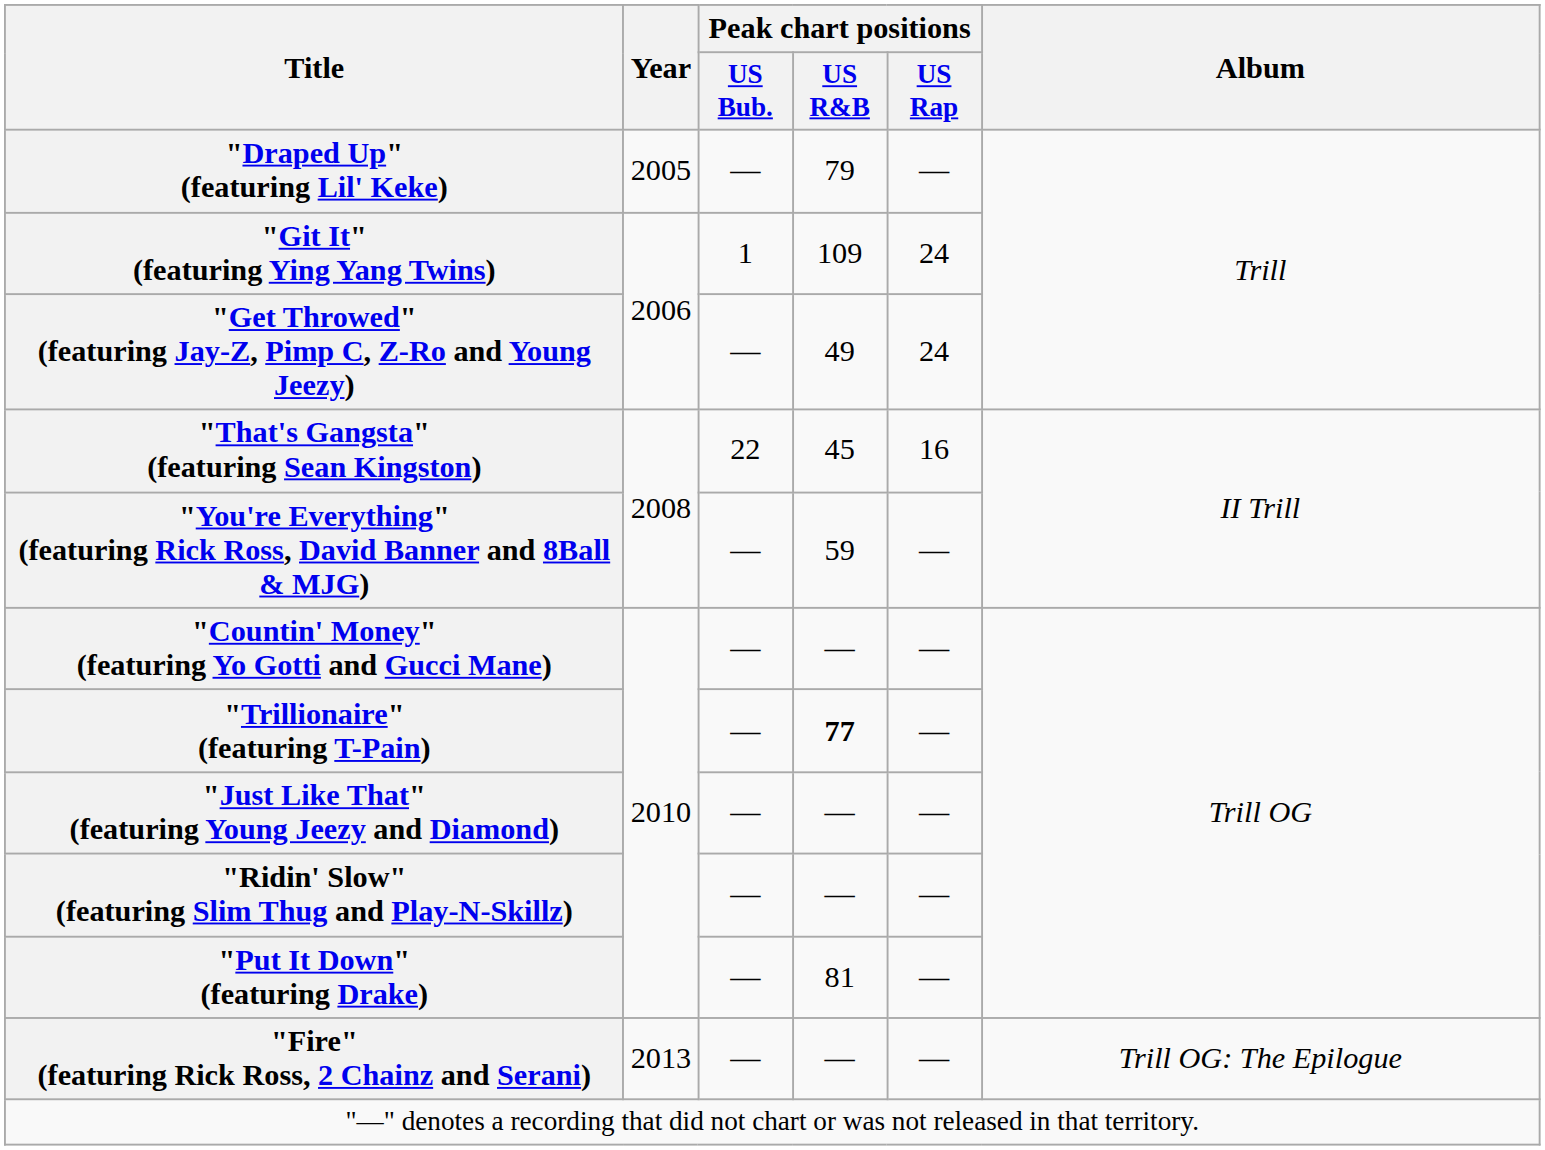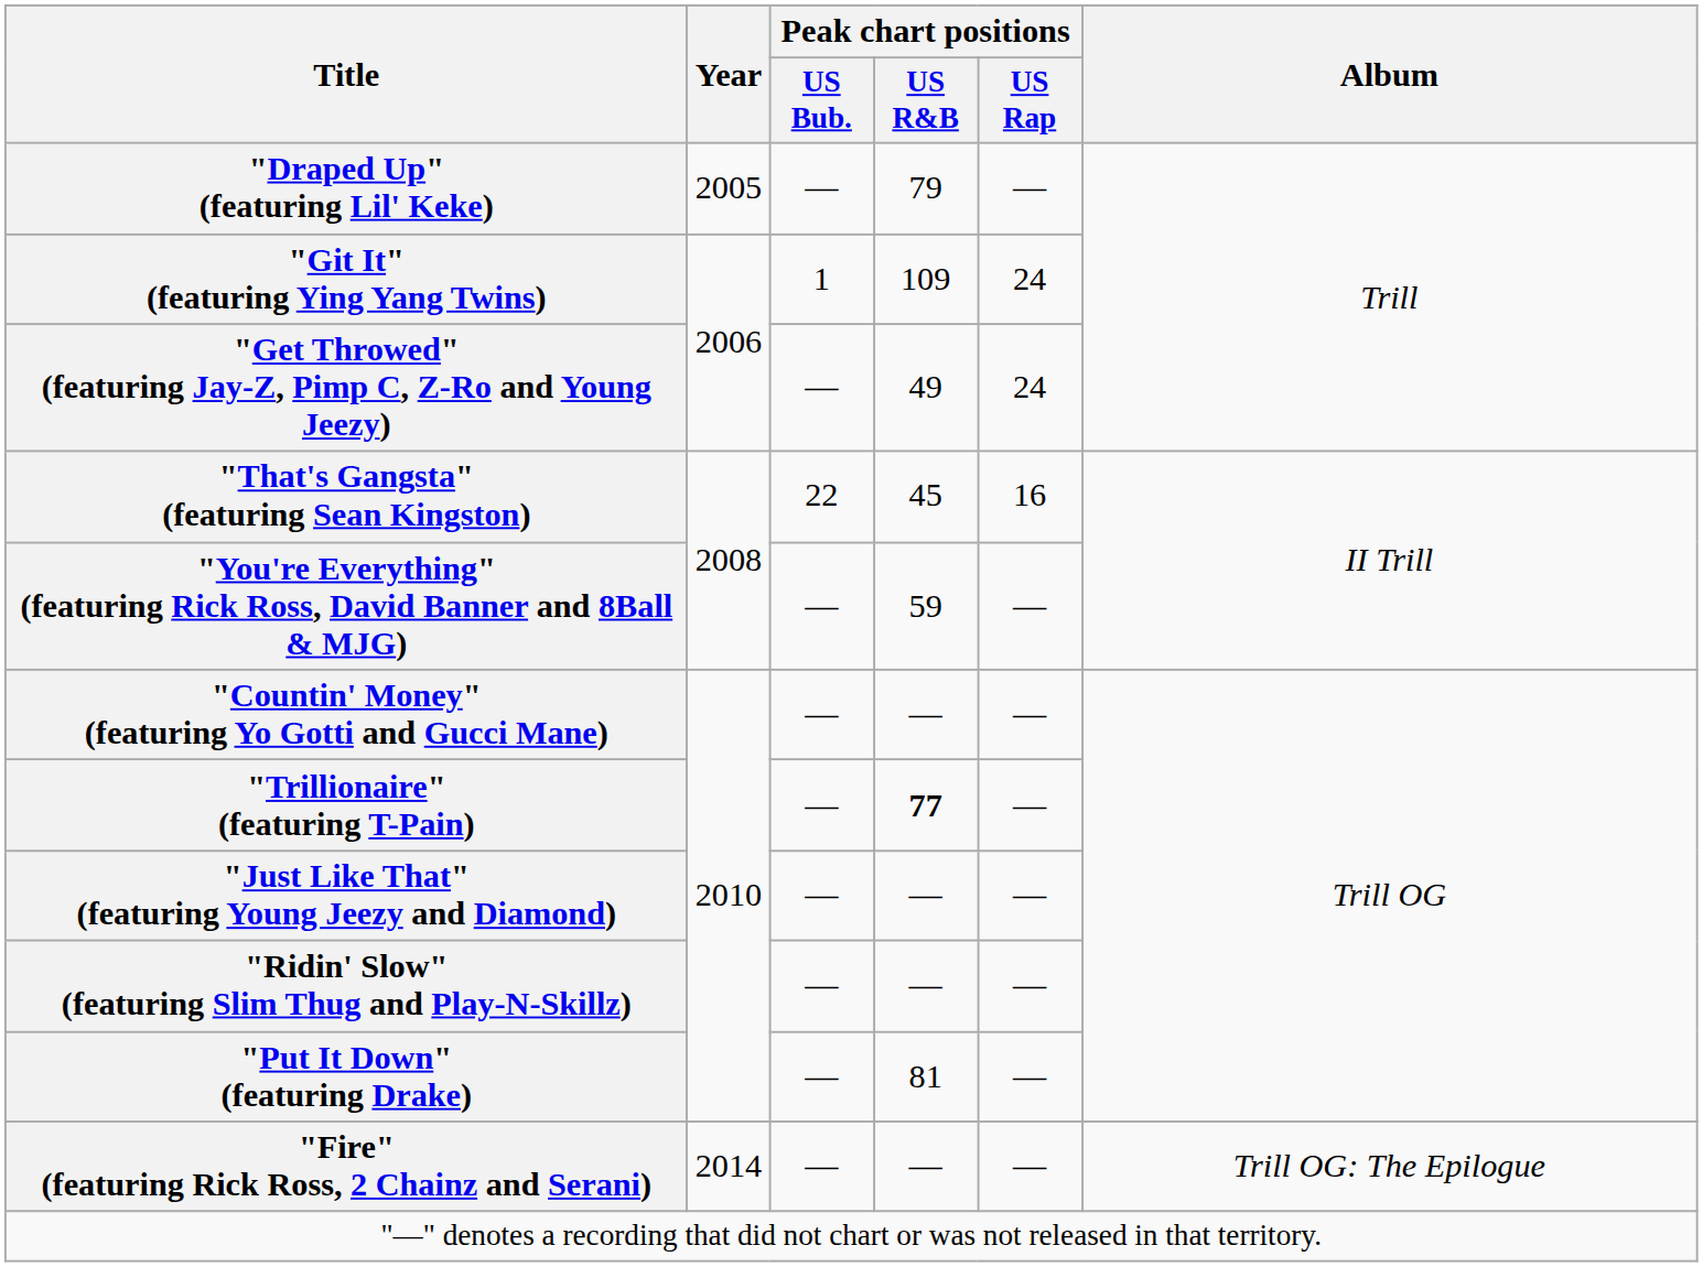 <table class="wikitable plainrowheaders" style="text-align:center;" border="1">
 <tr>
 <th scope="col" rowspan="2" style="width:20em;">Title</th>
 <th scope="col" rowspan="2" style="width:1em;">Year</th>
 <th scope="col" colspan="3">Peak chart positions</th>
 <th scope="col" rowspan="2" style="width:18em;">Album</th>
 </tr>
 <tr>
 <th scope="col" style="width:3em;font-size:90%;"><a href='#'>US Bub.</a></th>
 <th scope="col" style="width:3em;font-size:90%;"><a href='#'>US R&B</a><br></th>
 <th scope="col" style="width:3em;font-size:90%;"><a href='#'>US Rap</a><br></th>
 </tr>
 <tr>
 <th scope="row">"<a href='#'>Draped Up</a>"<br><span>(featuring <a href='#'>Lil' Keke</a>)</span></th>
 <td>2005</td>
 <td>—</td>
 <td>79</td>
 <td>—</td>
 <td rowspan="3"><em>Trill</em></td>
 </tr>
 <tr>
 <th scope="row">"<a href='#'>Git It</a>"<br><span>(featuring <a href='#'>Ying Yang Twins</a>)</span></th>
 <td rowspan="2">2006</td>
 <td>1</td>
 <td>109</td>
 <td>24</td>
 </tr>
 <tr>
 <th scope="row">"<a href='#'>Get Throwed</a>"<br><span>(featuring <a href='#'>Jay-Z</a>, <a href='#'>Pimp C</a>, <a href='#'>Z-Ro</a> and <a href='#'>Young Jeezy</a>)</span></th>
 <td>—</td>
 <td>49</td>
 <td>24</td>
 </tr>
 <tr>
 <th scope="row">"<a href='#'>That's Gangsta</a>"<br><span>(featuring <a href='#'>Sean Kingston</a>)</span></th>
 <td rowspan="2">2008</td>
 <td>22</td>
 <td>45</td>
 <td>16</td>
 <td rowspan="2"><em>II Trill</em></td>
 </tr>
 <tr>
 <th scope="row">"<a href='#'>You're Everything</a>"<br><span>(featuring <a href='#'>Rick Ross</a>, <a href='#'>David Banner</a> and <a href='#'>8Ball & MJG</a>)</span></th>
 <td>—</td>
 <td>59</td>
 <td>—</td>
 </tr>
 <tr>
 <th scope="row">"<a href='#'>Countin' Money</a>"<br><span>(featuring <a href='#'>Yo Gotti</a> and <a href='#'>Gucci Mane</a>)</span></th>
 <td rowspan="5">2010</td>
 <td>—</td>
 <td>—</td>
 <td>—</td>
 <td rowspan="5"><em>Trill OG</em></td>
 </tr>
 <tr>
 <th scope="row">"<a href='#'>Trillionaire</a>"<br><span>(featuring <a href='#'>T-Pain</a>)</span></th>
 <td>—</td>
 <td><strong>77</strong></td>
 <td>—</td>
 </tr>
 <tr>
 <th scope="row">"<a href='#'>Just Like That</a>"<br><span>(featuring <a href='#'>Young Jeezy</a> and <a href='#'>Diamond</a>)</span></th>
 <td>—</td>
 <td>—</td>
 <td>—</td>
 </tr>
 <tr>
 <th scope="row">"Ridin' Slow"<br><span>(featuring <a href='#'>Slim Thug</a> and <a href='#'>Play-N-Skillz</a>)</span></th>
 <td>—</td>
 <td>—</td>
 <td>—</td>
 </tr>
 <tr>
 <th scope="row">"<a href='#'>Put It Down</a>"<br><span>(featuring <a href='#'>Drake</a>)</span></th>
 <td>—</td>
 <td>81</td>
 <td>—</td>
 </tr>
 <tr>
 <th scope="row">"Fire"<br><span>(featuring Rick Ross, <a href='#'>2 Chainz</a> and <a href='#'>Serani</a>)</span></th>
-<td>2013</td>
+<td>2014</td>
 <td>—</td>
 <td>—</td>
 <td>—</td>
 <td><em>Trill OG: The Epilogue</em></td>
 </tr>
 <tr>
 <td colspan="6" style="font-size:90%">"—" denotes a recording that did not chart or was not released in that territory.</td>
 </tr>
 </table>
